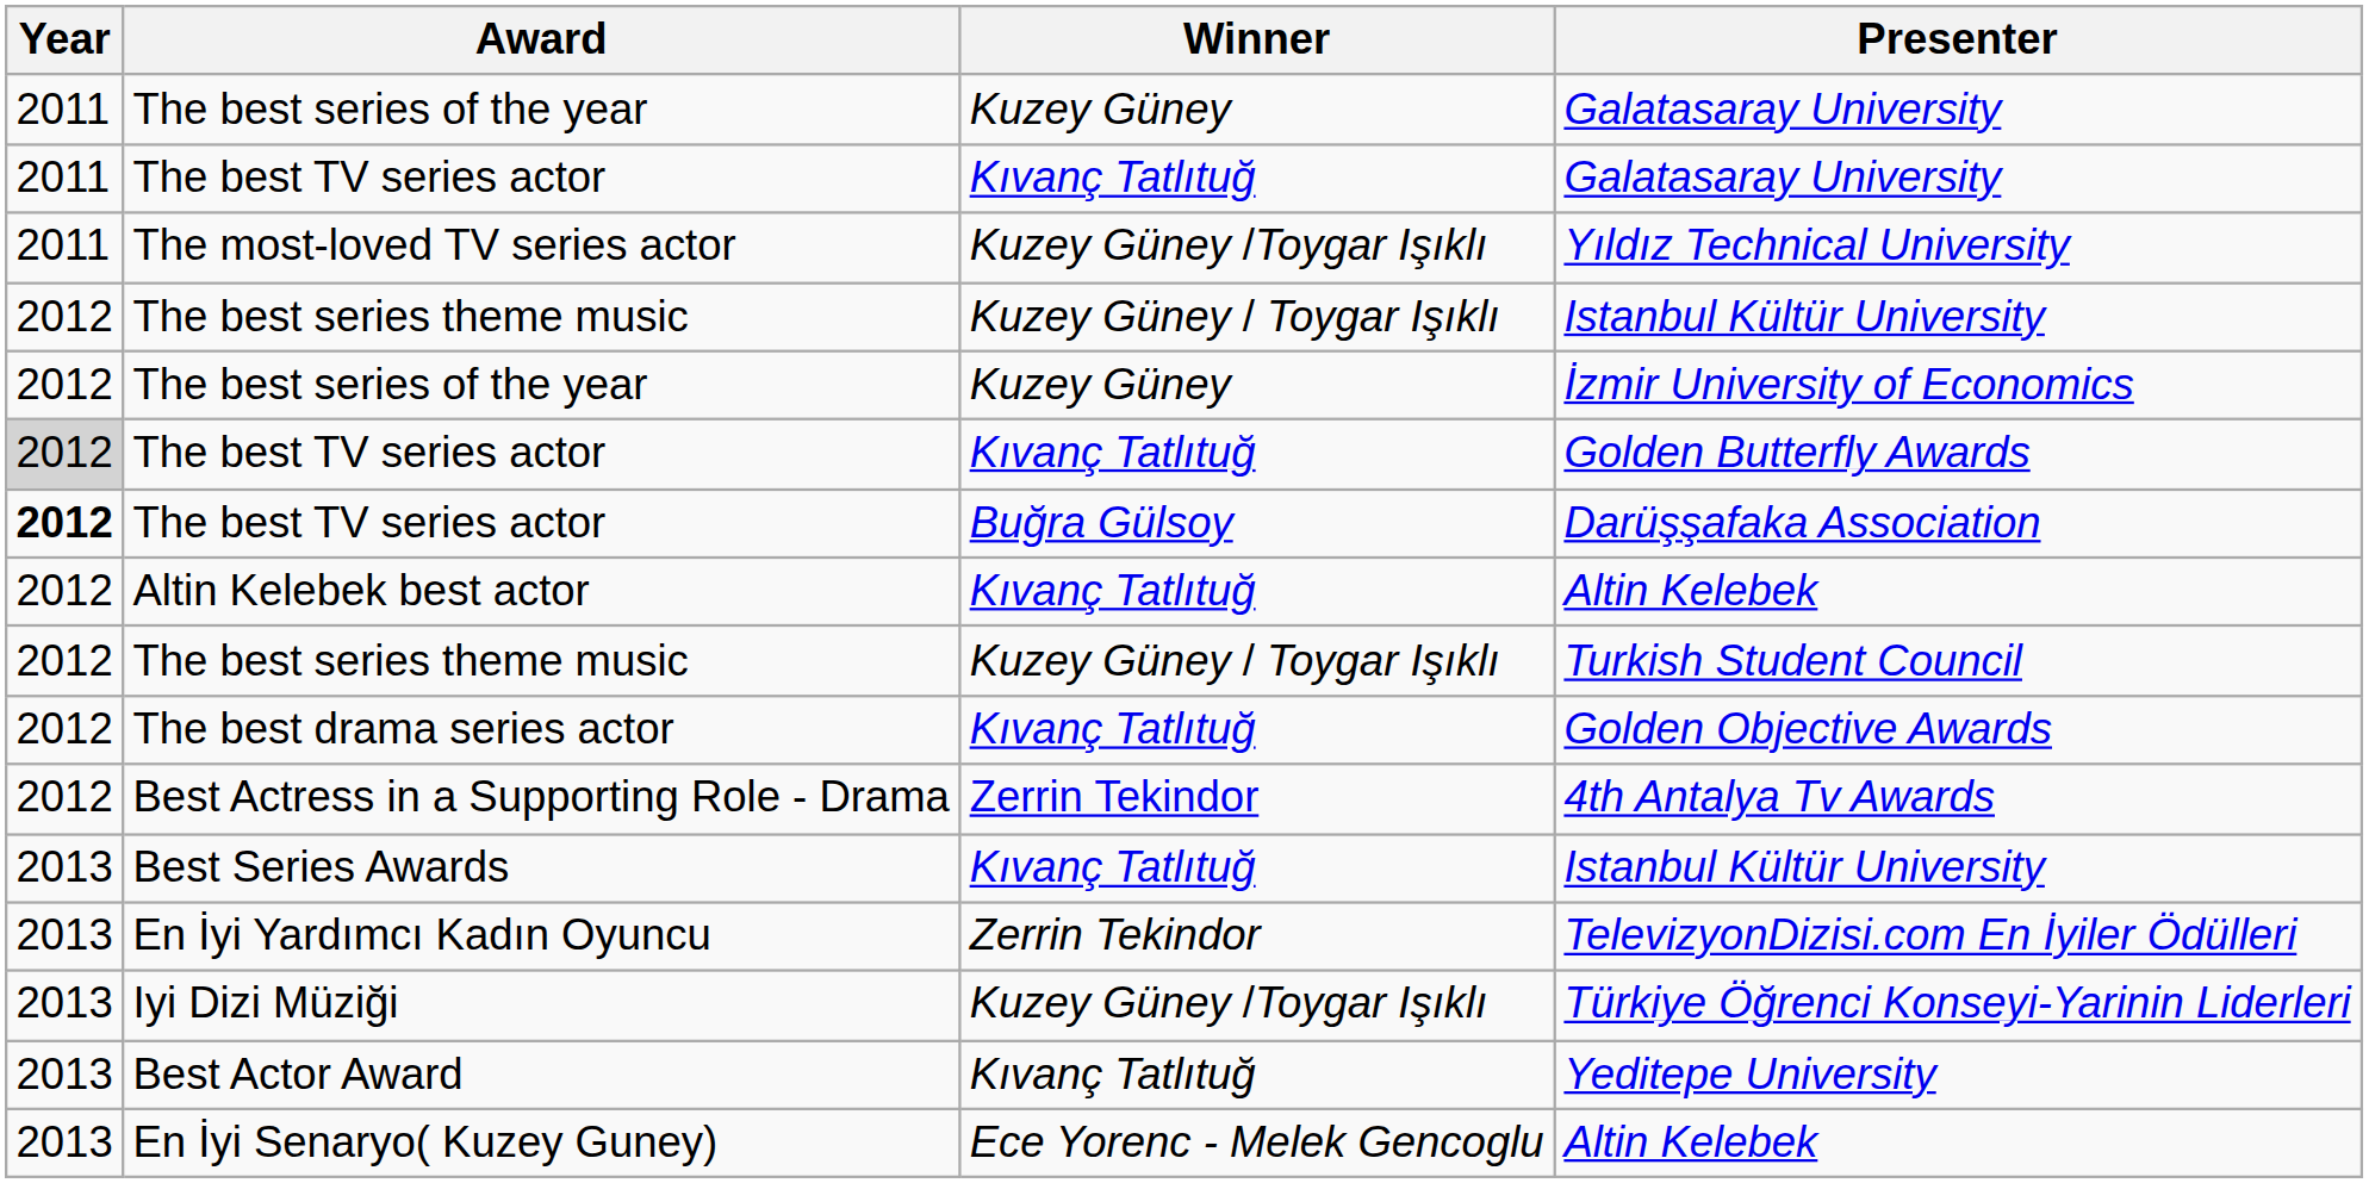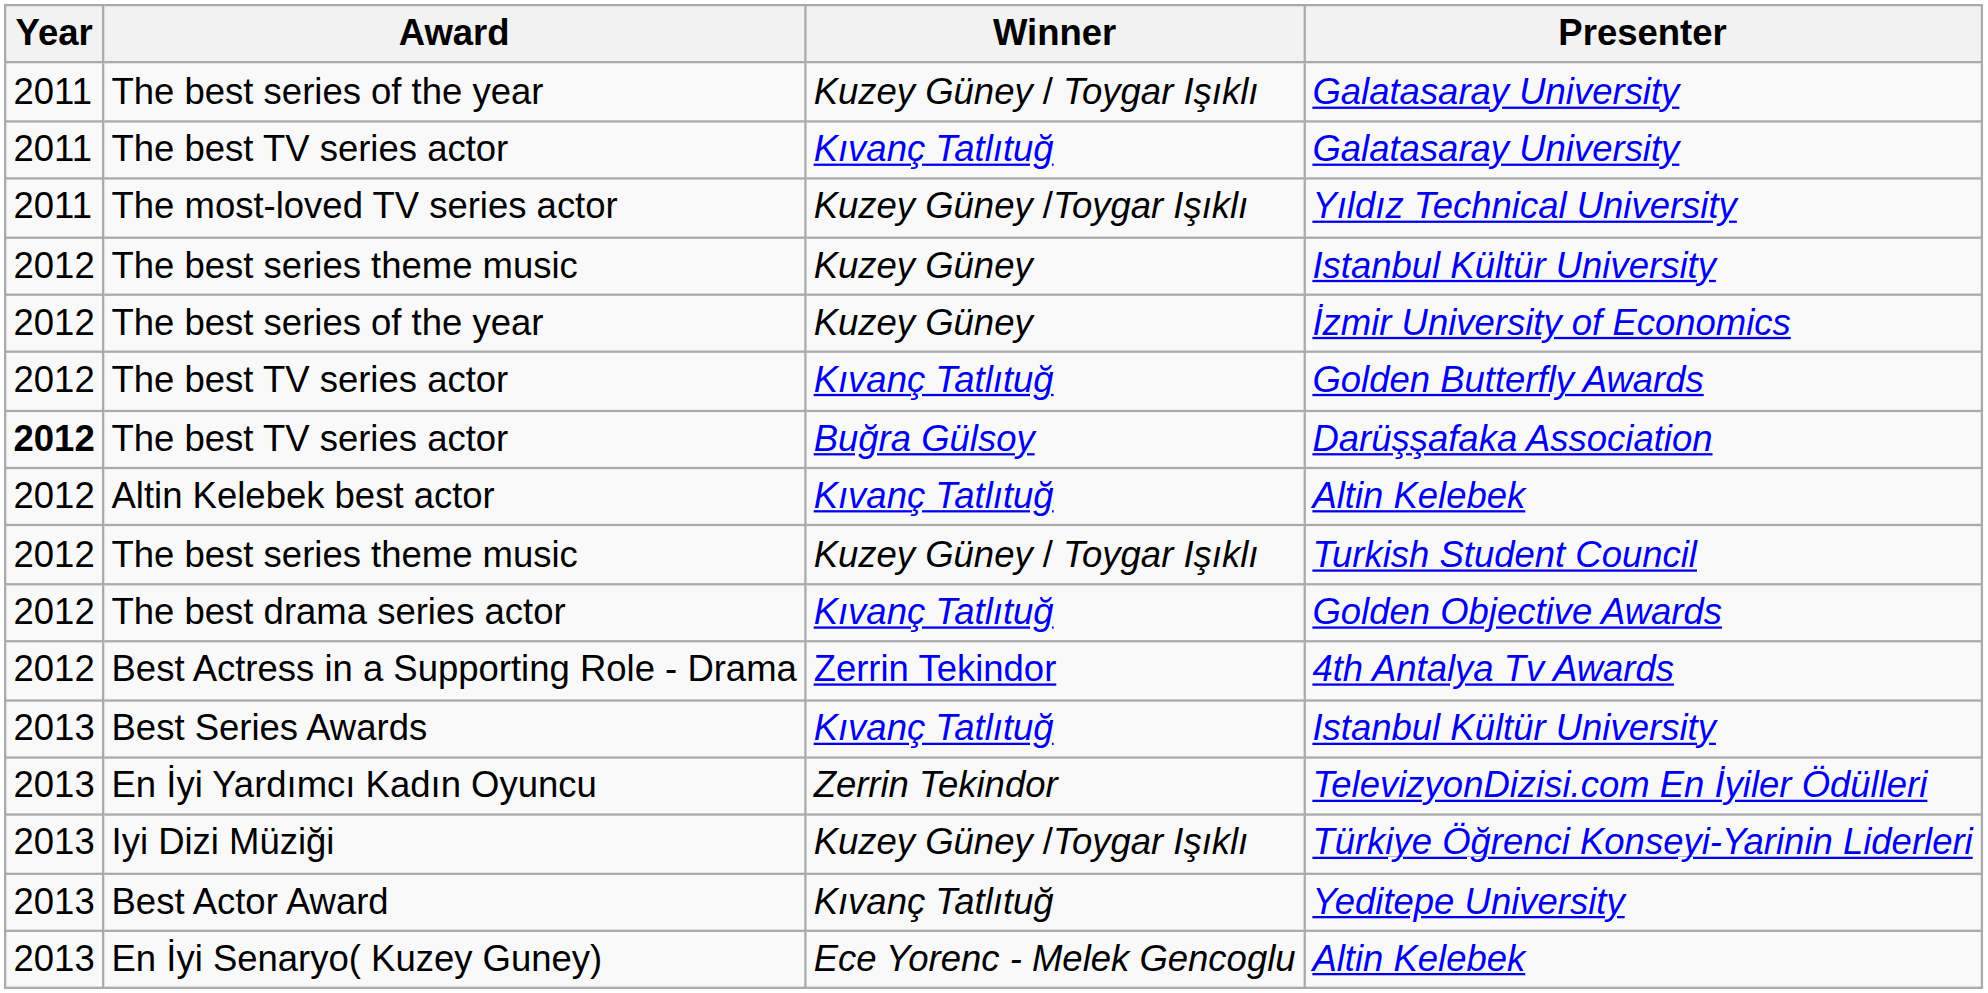 <table class="wikitable">
 <tr>
 <th>Year</th>
 <th>Award</th>
 <th>Winner</th>
 <th>Presenter</th>
 </tr>
 <tr>
 <td>2011</td>
 <td>The best series of the year</td>
-<td><em>Kuzey Güney</em></td>
+<td><em>Kuzey Güney</em> / <em>Toygar Işıklı</em></td>
 <td><em><a href='#'>Galatasaray University</a></em></td>
 </tr>
 <tr>
 <td>2011</td>
 <td>The best TV series actor</td>
 <td><em><a href='#'>Kıvanç Tatlıtuğ</a></em></td>
 <td><em><a href='#'>Galatasaray University</a></em></td>
 </tr>
 <tr>
 <td>2011</td>
 <td>The most-loved TV series actor</td>
 <td><em> Kuzey Güney</em> /<em>Toygar Işıklı </em></td>
 <td><em><a href='#'>Yıldız Technical University</a></em></td>
 </tr>
 <tr>
 <td>2012</td>
 <td>The best series theme music</td>
-<td><em>Kuzey Güney</em> / <em>Toygar Işıklı</em></td>
+<td><em>Kuzey Güney</em></td>
 <td><em><a href='#'>Istanbul Kültür University</a></em></td>
 </tr>
 <tr>
 <td>2012</td>
 <td>The best series of the year</td>
 <td><em>Kuzey Güney</em></td>
 <td><em><a href='#'>İzmir University of Economics</a></em></td>
 </tr>
 <tr>
-<td style="background: lightgrey;">2012</td>
+<td>2012</td>
 <td>The best TV series actor</td>
 <td><em><a href='#'>Kıvanç Tatlıtuğ</a></em></td>
 <td><em><a href='#'>Golden Butterfly Awards</a></em></td>
 </tr>
 <tr>
 <td><strong>2012</strong></td>
 <td>The best TV series actor</td>
 <td><em><a href='#'>Buğra Gülsoy</a></em></td>
 <td><em><a href='#'>Darüşşafaka Association</a></em></td>
 </tr>
 <tr>
 <td>2012</td>
 <td>Altin Kelebek best actor</td>
 <td><em><a href='#'>Kıvanç Tatlıtuğ</a></em></td>
 <td><em><a href='#'>Altin Kelebek</a></em></td>
 </tr>
 <tr>
 <td>2012</td>
 <td>The best series theme music</td>
 <td><em>Kuzey Güney</em> / <em>Toygar Işıklı</em></td>
 <td><em><a href='#'>Turkish Student Council</a></em></td>
 </tr>
 <tr>
 <td>2012</td>
 <td>The best drama series actor</td>
 <td><em><a href='#'>Kıvanç Tatlıtuğ</a></em></td>
 <td><em><a href='#'>Golden Objective Awards</a></em></td>
 </tr>
 <tr>
 <td>2012</td>
 <td>Best Actress in a Supporting Role - Drama</td>
 <td><a href='#'>Zerrin Tekindor</a></td>
 <td><em><a href='#'>4th Antalya Tv Awards</a></em></td>
 </tr>
 <tr>
 <td>2013</td>
 <td>Best Series Awards</td>
 <td><em><a href='#'>Kıvanç Tatlıtuğ</a></em></td>
 <td><em><a href='#'>Istanbul Kültür University</a></em></td>
 </tr>
 <tr>
 <td>2013</td>
 <td>En İyi Yardımcı Kadın Oyuncu</td>
 <td><em> Zerrin Tekindor </em></td>
 <td><em><a href='#'>TelevizyonDizisi.com En İyiler Ödülleri</a></em></td>
 </tr>
 <tr>
 <td>2013</td>
 <td>Iyi Dizi Müziği</td>
 <td><em> Kuzey Güney</em> /<em>Toygar Işıklı </em></td>
 <td><em><a href='#'>Türkiye Öğrenci Konseyi-Yarinin Liderleri</a></em></td>
 </tr>
 <tr>
 <td>2013</td>
 <td>Best Actor Award</td>
 <td><em> Kıvanç Tatlıtuğ </em></td>
 <td><em><a href='#'>Yeditepe University</a></em></td>
 </tr>
 <tr>
 <td>2013</td>
 <td>En İyi Senaryo( Kuzey Guney)</td>
 <td><em>Ece Yorenc - Melek Gencoglu </em></td>
 <td><em> <a href='#'>Altin Kelebek</a> </em></td>
 </tr>
 </table>
